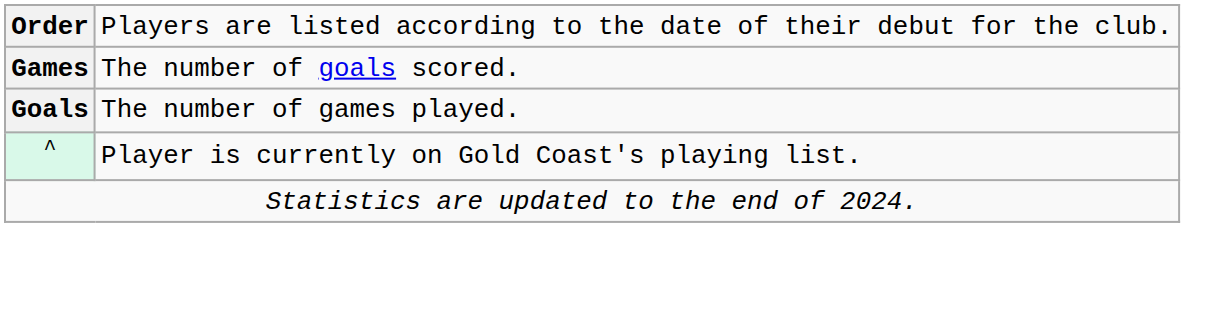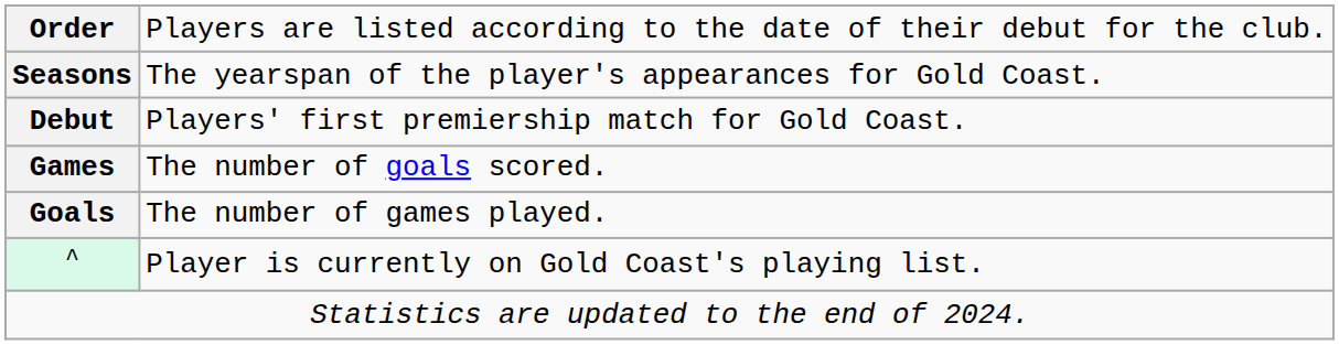 <table class="wikitable plainrowheaders">
 <tr>
 <th scope="row" style="text-align:center;">Order</th>
 <td>Players are listed according to the date of their debut for the club.</td>
+</tr>
+<tr>
+<th scope="row" style="text-align:center;">Seasons</th>
+<td>The yearspan of the player's appearances for Gold Coast.</td>
+</tr>
+<tr>
+<th scope="row" style="text-align:center;">Debut</th>
+<td>Players' first premiership match for Gold Coast.</td>
 </tr>
 <tr>
 <th scope="row" style="text-align:center;">Games</th>
 <td>The number of <a href='#'>goals</a> scored.</td>
 </tr>
 <tr>
 <th scope="row" style="text-align:center;">Goals</th>
 <td>The number of games played.</td>
 </tr>
 <tr>
 <td scope="row" style="text-align:center; background:#D9F9E9;"><sup>^</sup></td>
 <td>Player is currently on Gold Coast's playing list.</td>
 </tr>
 <tr>
 <td colspan="2" style="text-align:center"><em>Statistics are updated to the end of 2024.</em></td>
 </tr>
 </table>
